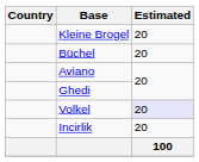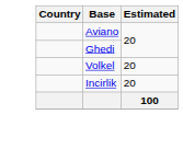 <table class="wikitable sortable" align="right" border="1">
 <tr>
 <th>Country</th>
 <th>Base</th>
 <th>Estimated</th>
-</tr>
-<tr>
-<td></td>
-<td><a href='#'>Kleine Brogel</a></td>
-<td>20</td>
-</tr>
-<tr>
-<td></td>
-<td><a href='#'>Büchel</a></td>
-<td>20</td>
 </tr>
 <tr>
 <td></td>
 <td><a href='#'>Aviano</a></td>
 <td rowspan="2">20</td>
 </tr>
 <tr>
 <td></td>
 <td><a href='#'>Ghedi</a></td>
 </tr>
 <tr>
 <td></td>
 <td><a href='#'>Volkel</a></td>
-<td style="background: lavender;">20</td>
+<td>20</td>
 </tr>
 <tr>
 <td></td>
 <td><a href='#'>Incirlik</a></td>
 <td>20</td>
 </tr>
 <tr>
 <th></th>
 <th></th>
 <th>100</th>
 </tr>
 <tr>
 </tr>
 </table>
